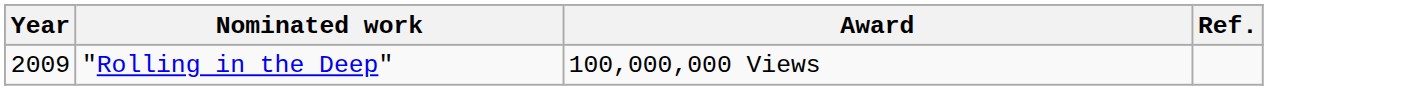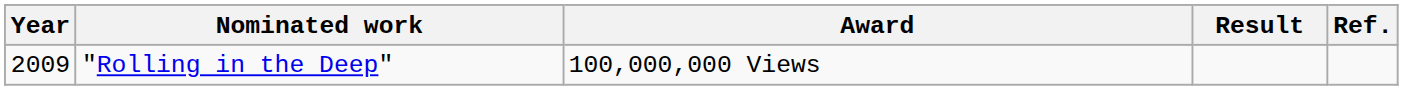 <table class="wikitable">
 <tr>
 <th>Year</th>
 <th width="250">Nominated work</th>
 <th width="325">Award</th>
+<th width="65">Result</th>
 <th>Ref.</th>
 </tr>
 <tr>
 <td>2009</td>
 <td>"<a href='#'>Rolling in the Deep</a>"</td>
 <td>100,000,000 Views</td>
 <td></td>
+<td></td>
 </tr>
 </table>
